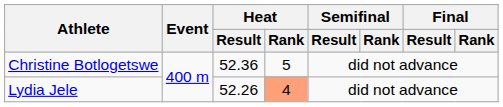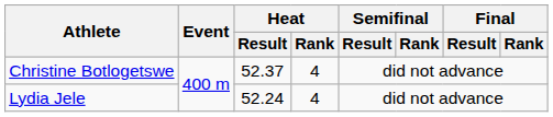 <table class="wikitable" style="font-size:90%">
 <tr>
 <th rowspan="2">Athlete</th>
 <th rowspan="2">Event</th>
 <th colspan="2">Heat</th>
 <th colspan="2">Semifinal</th>
 <th colspan="2">Final</th>
 </tr>
 <tr style="font-size:95%">
 <th>Result</th>
 <th>Rank</th>
 <th>Result</th>
 <th>Rank</th>
 <th>Result</th>
 <th>Rank</th>
 </tr>
 <tr align=center>
 <td align=left><a href='#'>Christine Botlogetswe</a></td>
 <td align=left rowspan=2><a href='#'>400 m</a></td>
-<td>52.36</td>
-<td>5</td>
+<td>52.37</td>
+<td>4</td>
 <td colspan=4>did not advance</td>
 </tr>
 <tr align=center>
 <td align=left><a href='#'>Lydia Jele</a></td>
-<td>52.26</td>
-<td style="background: lightsalmon;">4</td>
+<td>52.24</td>
+<td>4</td>
 <td colspan=4>did not advance</td>
 </tr>
 </table>
